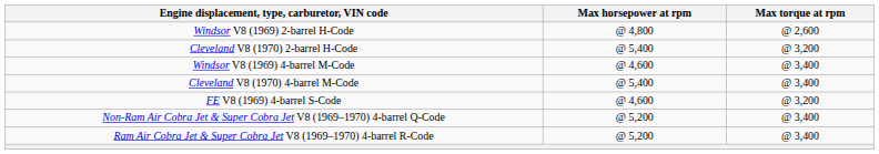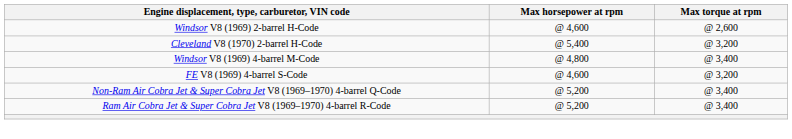 <table class="wikitable" style="text-align:center; width:100%;">
 <tr>
 <th>Engine displacement, type, carburetor, VIN code</th>
 <th>Max horsepower at rpm</th>
 <th>Max torque at rpm</th>
 </tr>
 <tr>
 <td> <em><a href='#'>Windsor</a></em> V8 (1969) 2-barrel H-Code</td>
-<td> @ 4,800</td>
+<td> @ 4,600</td>
 <td> @ 2,600</td>
 </tr>
 <tr>
 <td> <em><a href='#'>Cleveland</a></em> V8 (1970) 2-barrel H-Code</td>
 <td> @ 5,400</td>
 <td> @ 3,200</td>
 </tr>
 <tr>
 <td> <em><a href='#'>Windsor</a></em> V8 (1969) 4-barrel M-Code</td>
-<td> @ 4,600</td>
-<td> @ 3,400</td>
-</tr>
-<tr>
-<td> <em><a href='#'>Cleveland</a></em> V8 (1970) 4-barrel M-Code</td>
-<td> @ 5,400</td>
+<td> @ 4,800</td>
 <td> @ 3,400</td>
 </tr>
 <tr>
 <td> <em><a href='#'>FE</a></em> V8 (1969) 4-barrel S-Code</td>
 <td> @ 4,600</td>
 <td> @ 3,200</td>
 </tr>
 <tr>
 <td> <em><a href='#'>Non-Ram Air Cobra Jet & Super Cobra Jet</a></em> V8 (1969–1970) 4-barrel Q-Code</td>
 <td> @ 5,200</td>
 <td> @ 3,400</td>
 </tr>
 <tr>
 <td> <em><a href='#'>Ram Air Cobra Jet & Super Cobra Jet</a></em> V8 (1969–1970) 4-barrel R-Code</td>
 <td> @ 5,200</td>
 <td> @ 3,400</td>
 </tr>
 <tr>
 <th colspan=3></th>
 </tr>
 </table>
